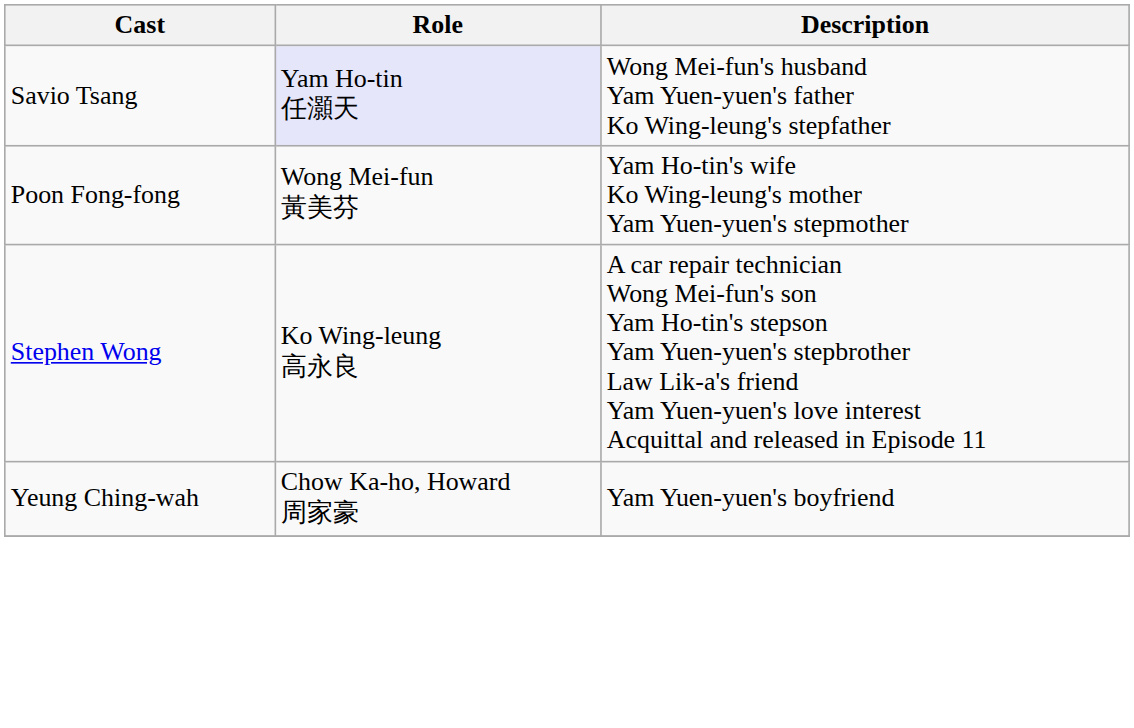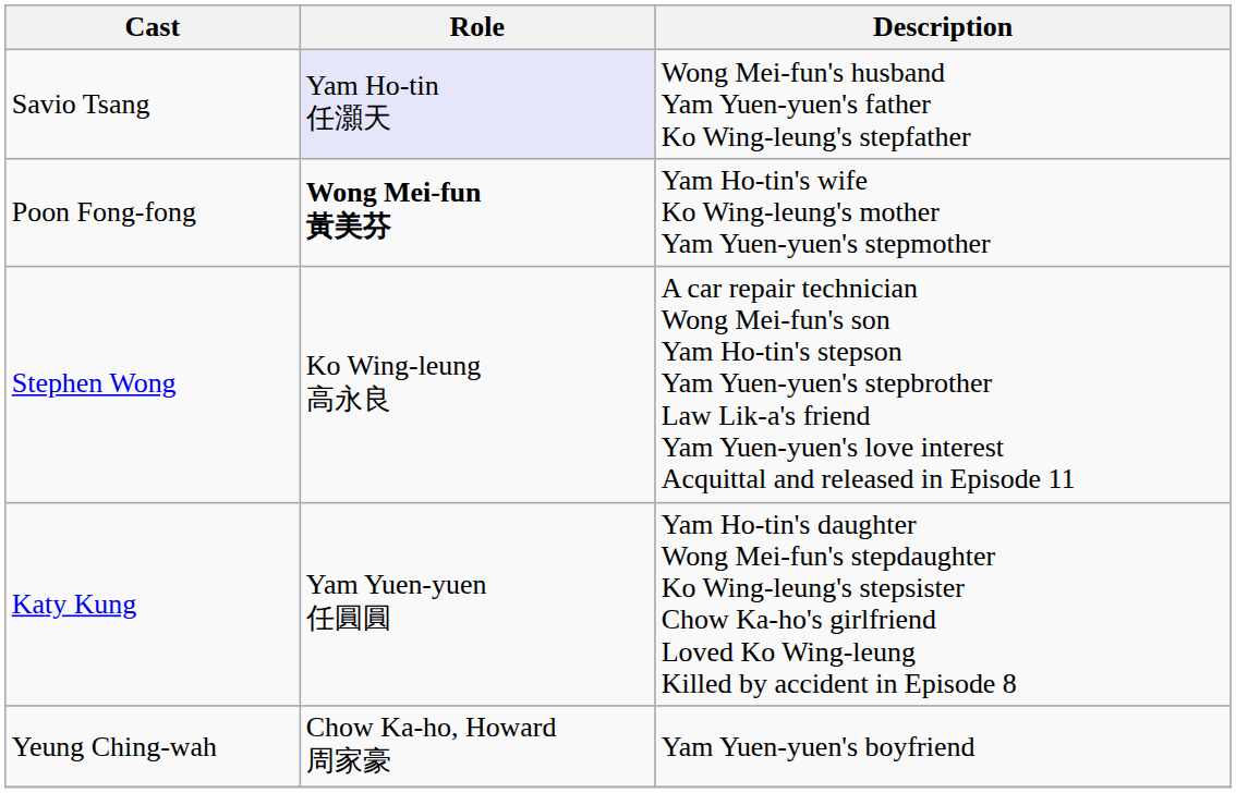 <table class="wikitable" width="55%">
 <tr>
 <th>Cast</th>
 <th>Role</th>
 <th>Description</th>
 </tr>
 <tr>
 <td>Savio Tsang</td>
 <td style="background: lavender;">Yam Ho-tin<br>任灝天</td>
 <td>Wong Mei-fun's husband<br>Yam Yuen-yuen's father<br>Ko Wing-leung's stepfather</td>
 </tr>
 <tr>
 <td>Poon Fong-fong</td>
-<td>Wong Mei-fun<br>黃美芬</td>
+<td><strong>Wong Mei-fun<br>黃美芬</strong></td>
 <td>Yam Ho-tin's wife<br>Ko Wing-leung's mother<br>Yam Yuen-yuen's stepmother</td>
 </tr>
 <tr>
 <td><a href='#'>Stephen Wong</a></td>
 <td>Ko Wing-leung<br>高永良</td>
 <td>A car repair technician<br>Wong Mei-fun's son<br>Yam Ho-tin's stepson<br>Yam Yuen-yuen's stepbrother<br>Law Lik-a's friend<br>Yam Yuen-yuen's love interest<br>Acquittal and released in Episode 11</td>
+</tr>
+<tr>
+<td><a href='#'>Katy Kung</a></td>
+<td>Yam Yuen-yuen<br>任圓圓</td>
+<td>Yam Ho-tin's daughter<br>Wong Mei-fun's stepdaughter<br>Ko Wing-leung's stepsister<br>Chow Ka-ho's girlfriend<br>Loved Ko Wing-leung<br>Killed by accident in Episode 8</td>
 </tr>
 <tr>
 <td>Yeung Ching-wah</td>
 <td>Chow Ka-ho, Howard<br>周家豪</td>
 <td>Yam Yuen-yuen's boyfriend</td>
 </tr>
 <tr>
 </tr>
 </table>
